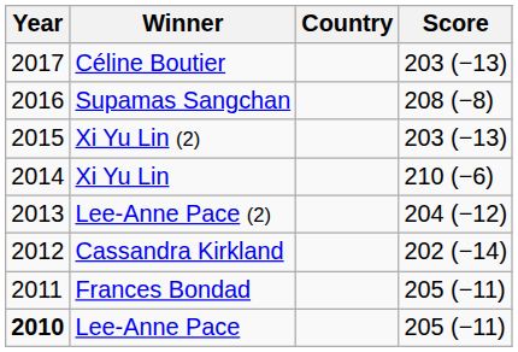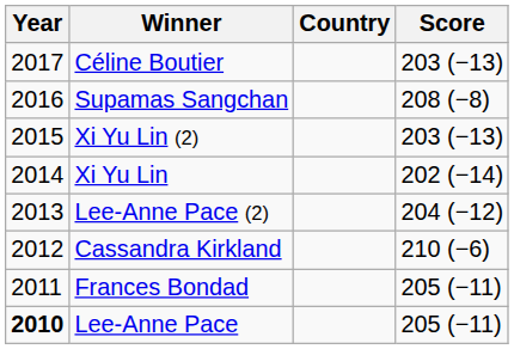 <table class=wikitable>
 <tr>
 <th>Year</th>
 <th>Winner</th>
 <th>Country</th>
 <th>Score</th>
 </tr>
 <tr>
 <td>2017</td>
 <td><a href='#'>Céline Boutier</a></td>
 <td></td>
 <td>203 (−13)</td>
 </tr>
 <tr>
 <td>2016</td>
 <td><a href='#'>Supamas Sangchan</a></td>
 <td></td>
 <td>208 (−8)</td>
 </tr>
 <tr>
 <td>2015</td>
 <td><a href='#'>Xi Yu Lin</a> <small>(2)</small></td>
 <td></td>
 <td>203 (−13)</td>
 </tr>
 <tr>
 <td>2014</td>
 <td><a href='#'>Xi Yu Lin</a></td>
 <td></td>
-<td>210 (−6)</td>
+<td>202 (−14)</td>
 </tr>
 <tr>
 <td>2013</td>
 <td><a href='#'>Lee-Anne Pace</a> <small>(2)</small></td>
 <td></td>
 <td>204 (−12)</td>
 </tr>
 <tr>
 <td>2012</td>
 <td><a href='#'>Cassandra Kirkland</a></td>
 <td></td>
-<td>202 (−14)</td>
+<td>210 (−6)</td>
 </tr>
 <tr>
 <td>2011</td>
 <td><a href='#'>Frances Bondad</a></td>
 <td></td>
 <td>205 (−11)</td>
 </tr>
 <tr>
 <td><strong>2010</strong></td>
 <td><a href='#'>Lee-Anne Pace</a></td>
 <td></td>
 <td>205 (−11)</td>
 </tr>
 </table>
